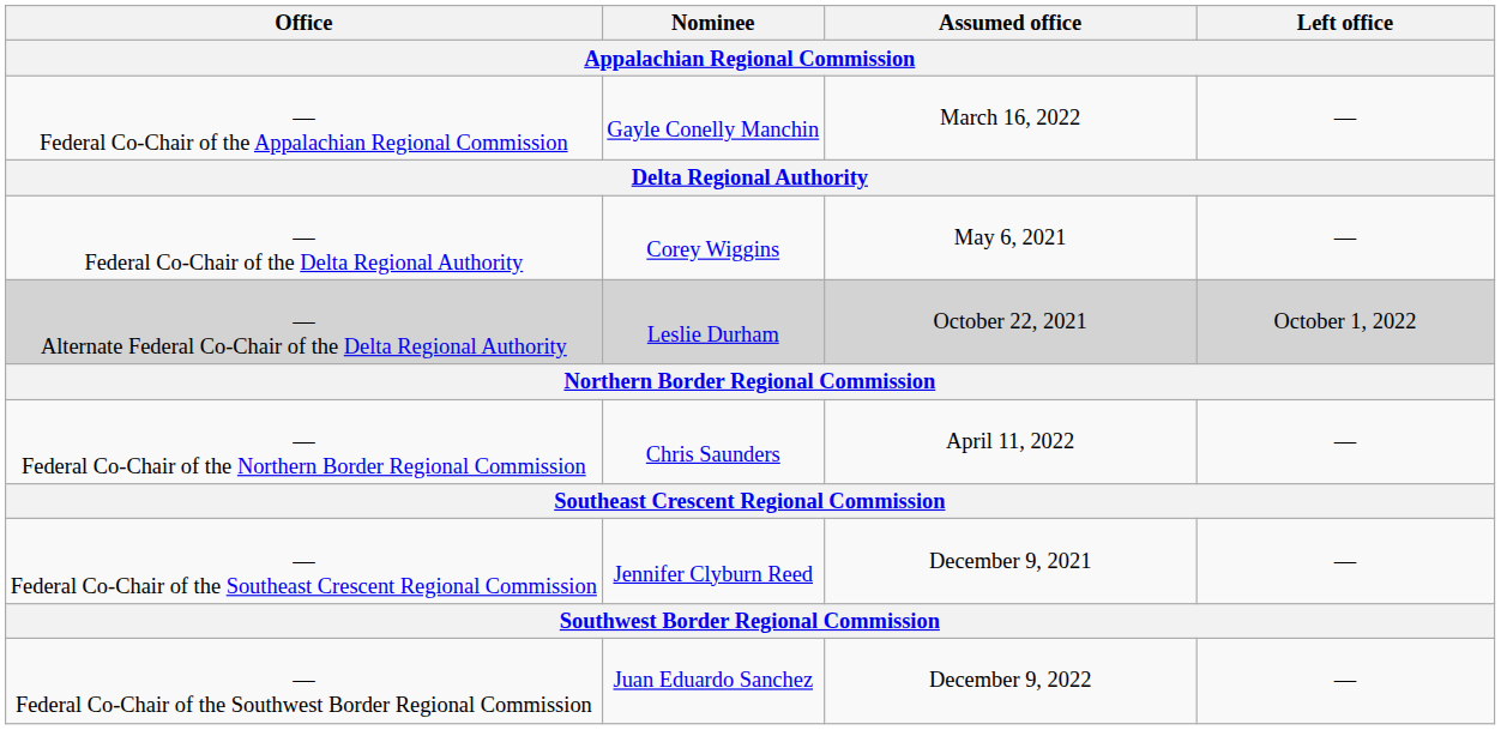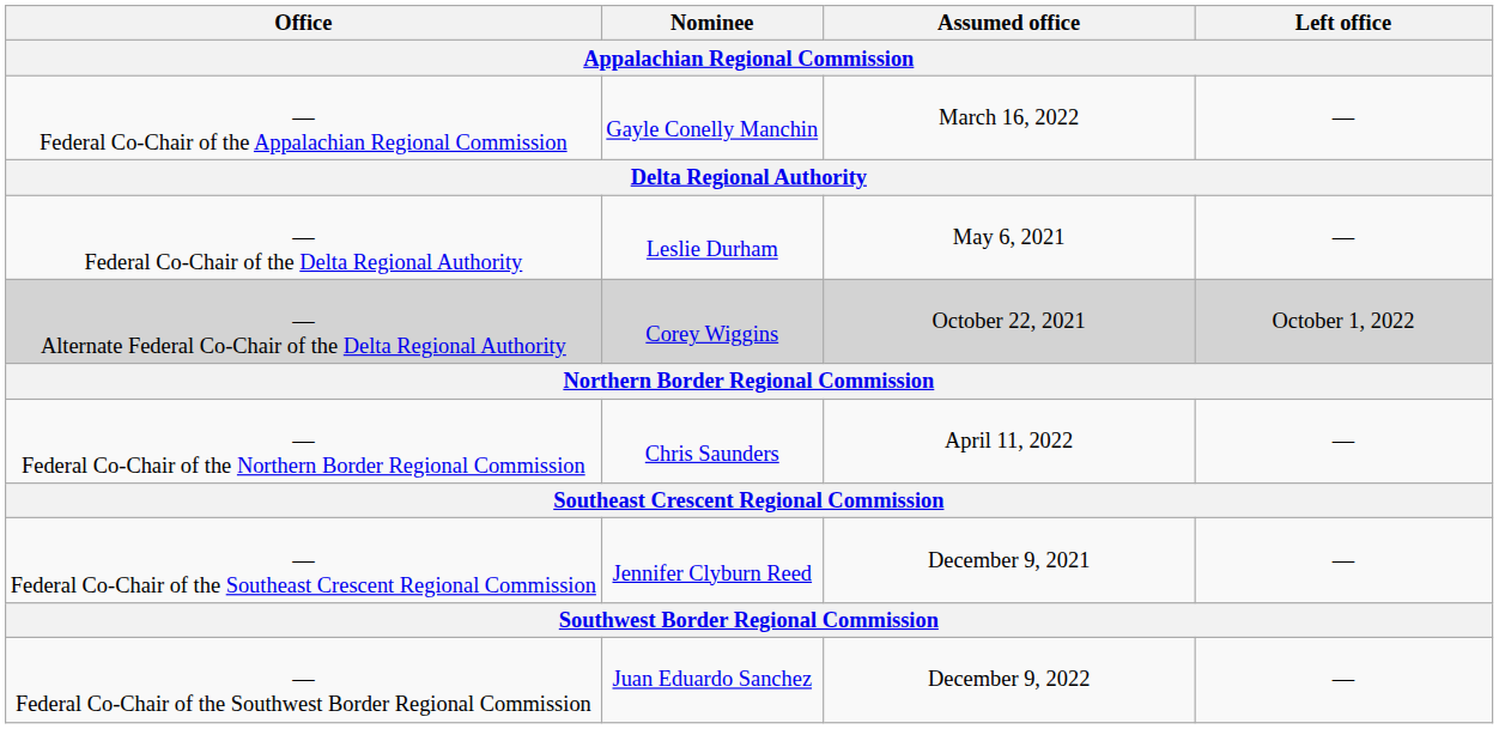 <table class="wikitable sortable" style="text-align:center">
 <tr>
 <th>Office</th>
 <th>Nominee</th>
 <th style="width:25%;" data-sort-type="date">Assumed office</th>
 <th style="width:20%;" data-sort-type="date">Left office</th>
 </tr>
 <tr>
 <th colspan=4><a href='#'>Appalachian Regional Commission</a></th>
 </tr>
 <tr>
 <td><br>—<br>Federal Co-Chair of the <a href='#'>Appalachian Regional Commission</a></td>
 <td><br><a href='#'>Gayle Conelly Manchin</a></td>
 <td>March 16, 2022<br></td>
 <td>—</td>
 </tr>
 <tr>
 <th colspan=4><a href='#'>Delta Regional Authority</a></th>
 </tr>
 <tr>
 <td><br>—<br>Federal Co-Chair of the <a href='#'>Delta Regional Authority</a></td>
-<td><br><a href='#'>Corey Wiggins</a></td>
+<td><br><a href='#'>Leslie Durham</a></td>
 <td>May 6, 2021<br></td>
 <td>—</td>
 </tr>
 <tr style="background:lightgray;">
 <td><br>—<br>Alternate Federal Co-Chair of the <a href='#'>Delta Regional Authority</a></td>
-<td><br><a href='#'>Leslie Durham</a></td>
+<td><br><a href='#'>Corey Wiggins</a></td>
 <td>October 22, 2021</td>
 <td>October 1, 2022</td>
 </tr>
 <tr>
 <th colspan=4><a href='#'>Northern Border Regional Commission</a></th>
 </tr>
 <tr>
 <td><br>—<br>Federal Co-Chair of the <a href='#'>Northern Border Regional Commission</a></td>
 <td><br><a href='#'>Chris Saunders</a></td>
 <td>April 11, 2022<br></td>
 <td>—</td>
 </tr>
 <tr>
 <th colspan=4><a href='#'>Southeast Crescent Regional Commission</a></th>
 </tr>
 <tr>
 <td><br>—<br>Federal Co-Chair of the <a href='#'>Southeast Crescent Regional Commission</a></td>
 <td><br><a href='#'>Jennifer Clyburn Reed</a></td>
 <td>December 9, 2021<br></td>
 <td>—</td>
 </tr>
 <tr>
 <th colspan=4><a href='#'>Southwest Border Regional Commission</a></th>
 </tr>
 <tr>
 <td><br>—<br>Federal Co-Chair of the Southwest Border Regional Commission</td>
 <td><a href='#'>Juan Eduardo Sanchez</a></td>
 <td>December 9, 2022<br></td>
 <td>—</td>
 </tr>
 </table>
